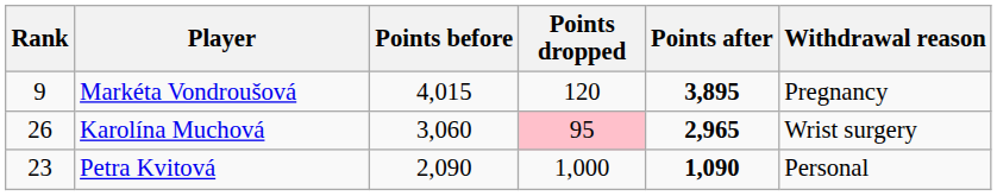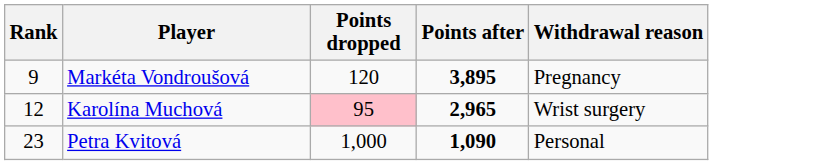 <table class="wikitable sortable">
 <tr>
 <th>Rank</th>
 <th style="width:185px;">Player</th>
-<th>Points before</th>
 <th style="width:75px;">Points dropped</th>
 <th>Points after</th>
 <th>Withdrawal reason</th>
 </tr>
 <tr>
 <td style="text-align:center;">9</td>
 <td> <a href='#'>Markéta Vondroušová</a></td>
-<td style="text-align:center;">4,015</td>
 <td style="text-align:center;">120</td>
 <td style="text-align:center;"><strong>3,895</strong></td>
 <td>Pregnancy</td>
 </tr>
 <tr>
-<td style="text-align:center;">26</td>
+<td style="text-align:center;">12</td>
 <td> <a href='#'>Karolína Muchová</a></td>
-<td style="text-align:center;">3,060</td>
 <td style="background: pink; text-align:center;">95</td>
 <td style="text-align:center;"><strong>2,965</strong></td>
 <td>Wrist surgery</td>
 </tr>
 <tr>
 <td style="text-align:center;">23</td>
 <td> <a href='#'>Petra Kvitová</a></td>
-<td style="text-align:center;">2,090</td>
 <td style="text-align:center;">1,000</td>
 <td style="text-align:center;"><strong>1,090</strong></td>
 <td>Personal</td>
 </tr>
 </table>
